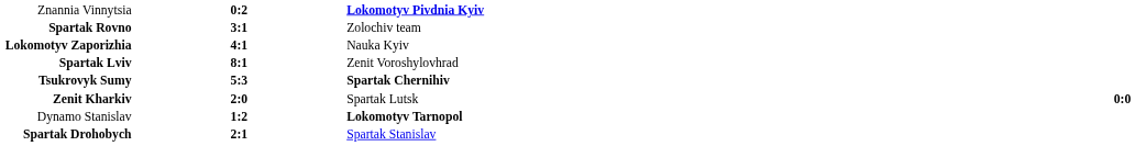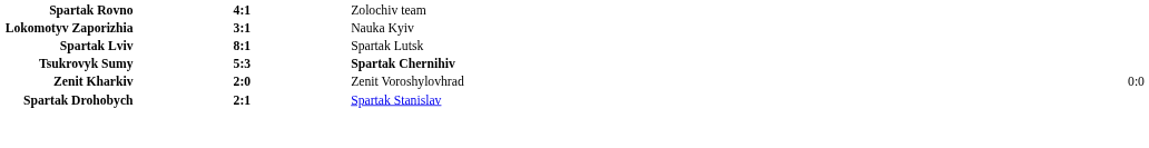 <table width=100% cellspacing=1>
 <tr>
 <th width=20%></th>
 <th width=12%></th>
 <th width=20%></th>
 <th></th>
 </tr>
 <tr style=font-size:90%>
-<td align=right>Znannia Vinnytsia</td>
-<td align=center><strong>0:2</strong></td>
-<td><strong><a href='#'>Lokomotyv Pivdnia Kyiv</a></strong></td>
-<td align=center></td>
-</tr>
-<tr style=font-size:90%>
 <td align=right><strong>Spartak Rovno</strong></td>
-<td align=center><strong>3:1</strong></td>
+<td align=center><strong>4:1</strong></td>
 <td>Zolochiv team</td>
 <td align=center></td>
 </tr>
 <tr style=font-size:90%>
 <td align=right><strong>Lokomotyv Zaporizhia</strong></td>
-<td align=center><strong>4:1</strong></td>
+<td align=center><strong>3:1</strong></td>
 <td>Nauka Kyiv</td>
 <td align=center></td>
 </tr>
 <tr style=font-size:90%>
 <td align=right><strong>Spartak Lviv</strong></td>
 <td align=center><strong>8:1</strong></td>
-<td>Zenit Voroshylovhrad</td>
+<td>Spartak Lutsk</td>
 <td align=center></td>
 </tr>
 <tr style=font-size:90%>
 <td align=right><strong>Tsukrovyk Sumy</strong></td>
 <td align=center><strong>5:3</strong></td>
 <td><strong>Spartak Chernihiv</strong></td>
 <td align=center></td>
 </tr>
 <tr style=font-size:90%>
 <td align=right><strong>Zenit Kharkiv</strong></td>
 <td align=center><strong>2:0</strong></td>
-<td>Spartak Lutsk</td>
-<td align=center><strong>0:0 </strong></td>
-</tr>
-<tr style=font-size:90%>
-<td align=right>Dynamo Stanislav</td>
-<td align=center><strong>1:2</strong></td>
-<td><strong>Lokomotyv Tarnopol</strong></td>
-<td align=center></td>
+<td>Zenit Voroshylovhrad</td>
+<td align=center>0:0 </td>
 </tr>
 <tr style=font-size:90%>
 <td align=right><strong>Spartak Drohobych</strong></td>
 <td align=center><strong>2:1</strong></td>
 <td><a href='#'>Spartak Stanislav</a></td>
 <td align=center></td>
 </tr>
 </table>
